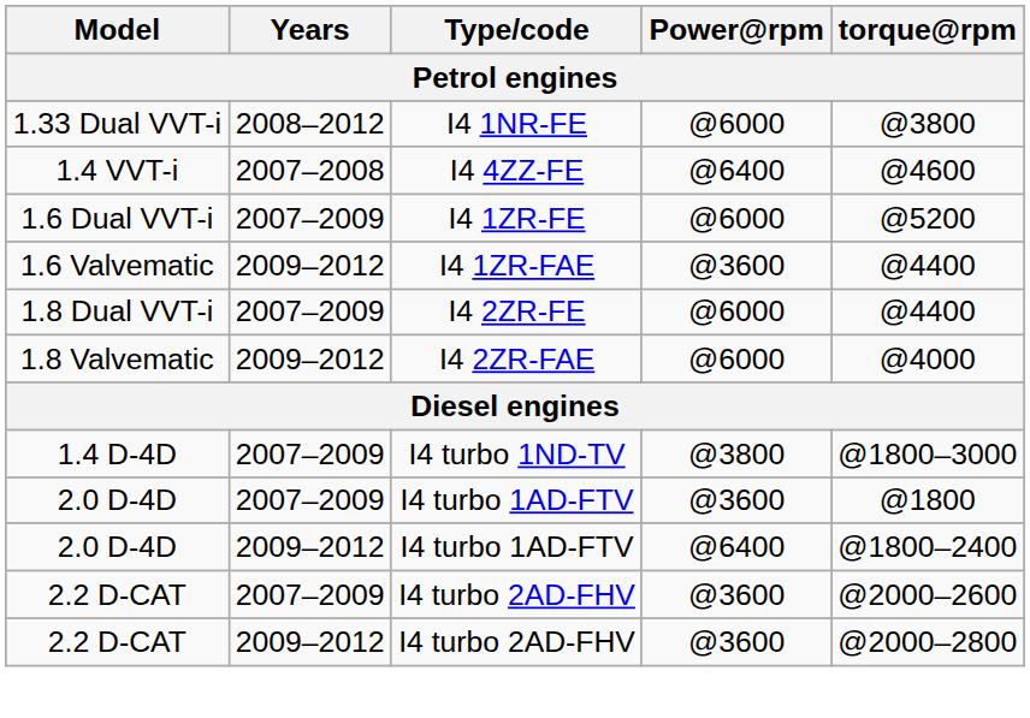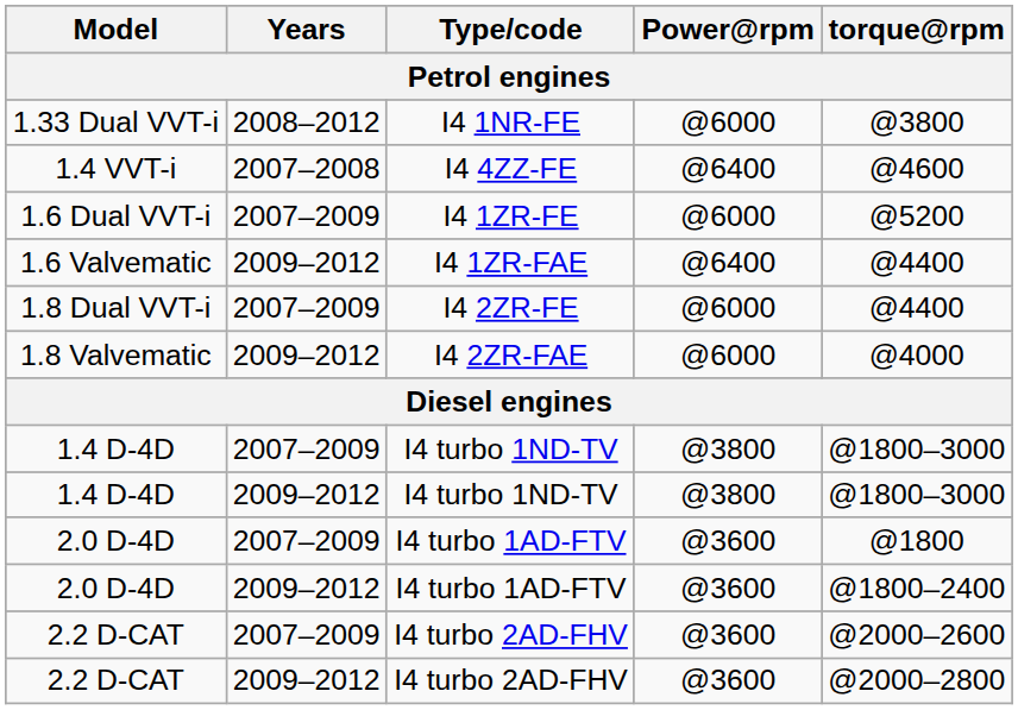 <table class="wikitable" style="text-align: center; font-size: 90%;">
 <tr>
 <th>Model</th>
 <th>Years</th>
 <th>Type/code</th>
 <th>Power@rpm</th>
 <th>torque@rpm</th>
 </tr>
 <tr>
 <th colspan=5>Petrol engines</th>
 </tr>
 <tr>
 <td>1.33 Dual VVT-i</td>
 <td>2008–2012</td>
 <td> I4 <a href='#'>1NR-FE</a></td>
 <td>@6000</td>
 <td>@3800</td>
 </tr>
 <tr>
 <td>1.4 VVT-i</td>
 <td>2007–2008</td>
 <td> I4 <a href='#'>4ZZ-FE</a></td>
 <td>@6400</td>
 <td>@4600</td>
 </tr>
 <tr>
 <td>1.6 Dual VVT-i</td>
 <td>2007–2009</td>
 <td> I4 <a href='#'>1ZR-FE</a></td>
 <td>@6000</td>
 <td>@5200</td>
 </tr>
 <tr>
 <td>1.6 Valvematic</td>
 <td>2009–2012</td>
 <td> I4 <a href='#'>1ZR-FAE</a></td>
-<td>@3600</td>
+<td>@6400</td>
 <td>@4400</td>
 </tr>
 <tr>
 <td>1.8 Dual VVT-i</td>
 <td>2007–2009</td>
 <td> I4 <a href='#'>2ZR-FE</a></td>
 <td>@6000</td>
 <td>@4400</td>
 </tr>
 <tr>
 <td>1.8 Valvematic</td>
 <td>2009–2012</td>
 <td> I4 <a href='#'>2ZR-FAE</a></td>
 <td>@6000</td>
 <td>@4000</td>
 </tr>
 <tr>
 <th colspan=5>Diesel engines</th>
 </tr>
 <tr>
 <td>1.4 D-4D</td>
 <td>2007–2009</td>
 <td> I4 turbo <a href='#'>1ND-TV</a></td>
 <td>@3800</td>
 <td>@1800–3000</td>
 </tr>
 <tr>
+<td>1.4 D-4D</td>
+<td>2009–2012</td>
+<td> I4 turbo 1ND-TV</td>
+<td>@3800</td>
+<td>@1800–3000</td>
+</tr>
+<tr>
 <td>2.0 D-4D</td>
 <td>2007–2009</td>
 <td> I4 turbo <a href='#'>1AD-FTV</a></td>
 <td>@3600</td>
 <td>@1800</td>
 </tr>
 <tr>
 <td>2.0 D-4D</td>
 <td>2009–2012</td>
 <td> I4 turbo 1AD-FTV</td>
-<td>@6400</td>
+<td>@3600</td>
 <td>@1800–2400</td>
 </tr>
 <tr>
 <td>2.2 D-CAT</td>
 <td>2007–2009</td>
 <td> I4 turbo <a href='#'>2AD-FHV</a></td>
 <td>@3600</td>
 <td>@2000–2600</td>
 </tr>
 <tr>
 <td>2.2 D-CAT</td>
 <td>2009–2012</td>
 <td> I4 turbo 2AD-FHV</td>
 <td>@3600</td>
 <td>@2000–2800</td>
 </tr>
 </table>
